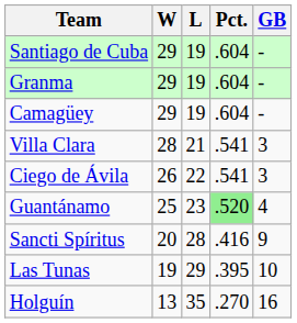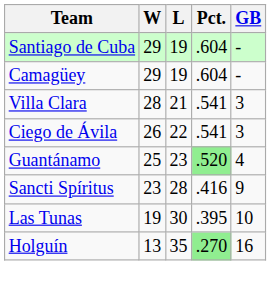 <table class="wikitable">
 <tr>
 <th>Team</th>
 <th>W</th>
 <th>L</th>
 <th>Pct.</th>
 <th><a href='#'>GB</a></th>
 </tr>
 <tr style="background-color:#ccffcc;">
 <td><a href='#'>Santiago de Cuba</a></td>
-<td>29</td>
-<td>19</td>
-<td>.604</td>
-<td>-</td>
-</tr>
-<tr style="background-color:#ccffcc;">
-<td><a href='#'>Granma</a></td>
 <td>29</td>
 <td>19</td>
 <td>.604</td>
 <td>-</td>
 </tr>
 <tr>
 <td><a href='#'>Camagüey</a></td>
 <td>29</td>
 <td>19</td>
 <td>.604</td>
 <td>-</td>
 </tr>
 <tr>
 <td><a href='#'>Villa Clara</a></td>
 <td>28</td>
 <td>21</td>
 <td>.541</td>
 <td>3</td>
 </tr>
 <tr>
 <td><a href='#'>Ciego de Ávila</a></td>
 <td>26</td>
 <td>22</td>
 <td>.541</td>
 <td>3</td>
 </tr>
 <tr>
 <td><a href='#'>Guantánamo</a></td>
 <td>25</td>
 <td>23</td>
 <td style="background: lightgreen;">.520</td>
 <td>4</td>
 </tr>
 <tr>
 <td><a href='#'>Sancti Spíritus</a></td>
-<td>20</td>
+<td>23</td>
 <td>28</td>
 <td>.416</td>
 <td>9</td>
 </tr>
 <tr>
 <td><a href='#'>Las Tunas</a></td>
 <td>19</td>
-<td>29</td>
+<td>30</td>
 <td>.395</td>
 <td>10</td>
 </tr>
 <tr>
 <td><a href='#'>Holguín</a></td>
 <td>13</td>
 <td>35</td>
-<td>.270</td>
+<td style="background: lightgreen;">.270</td>
 <td>16</td>
 </tr>
 </table>
